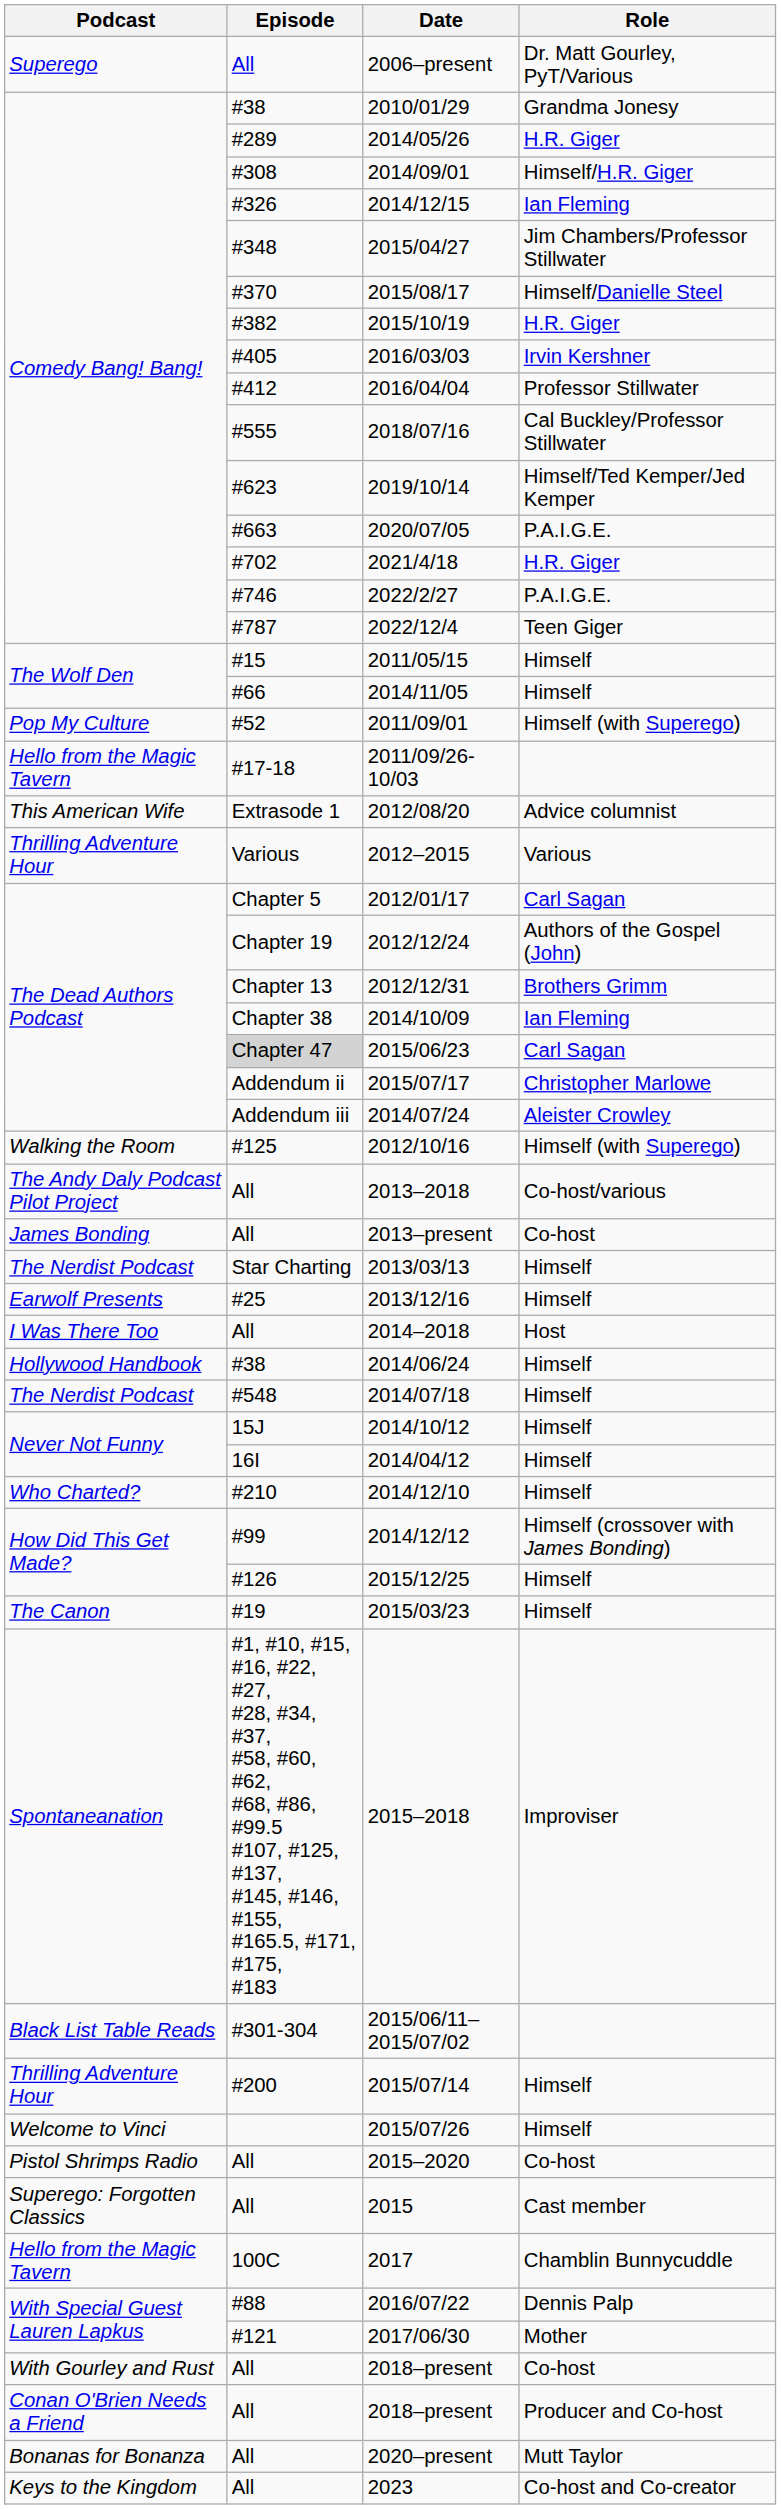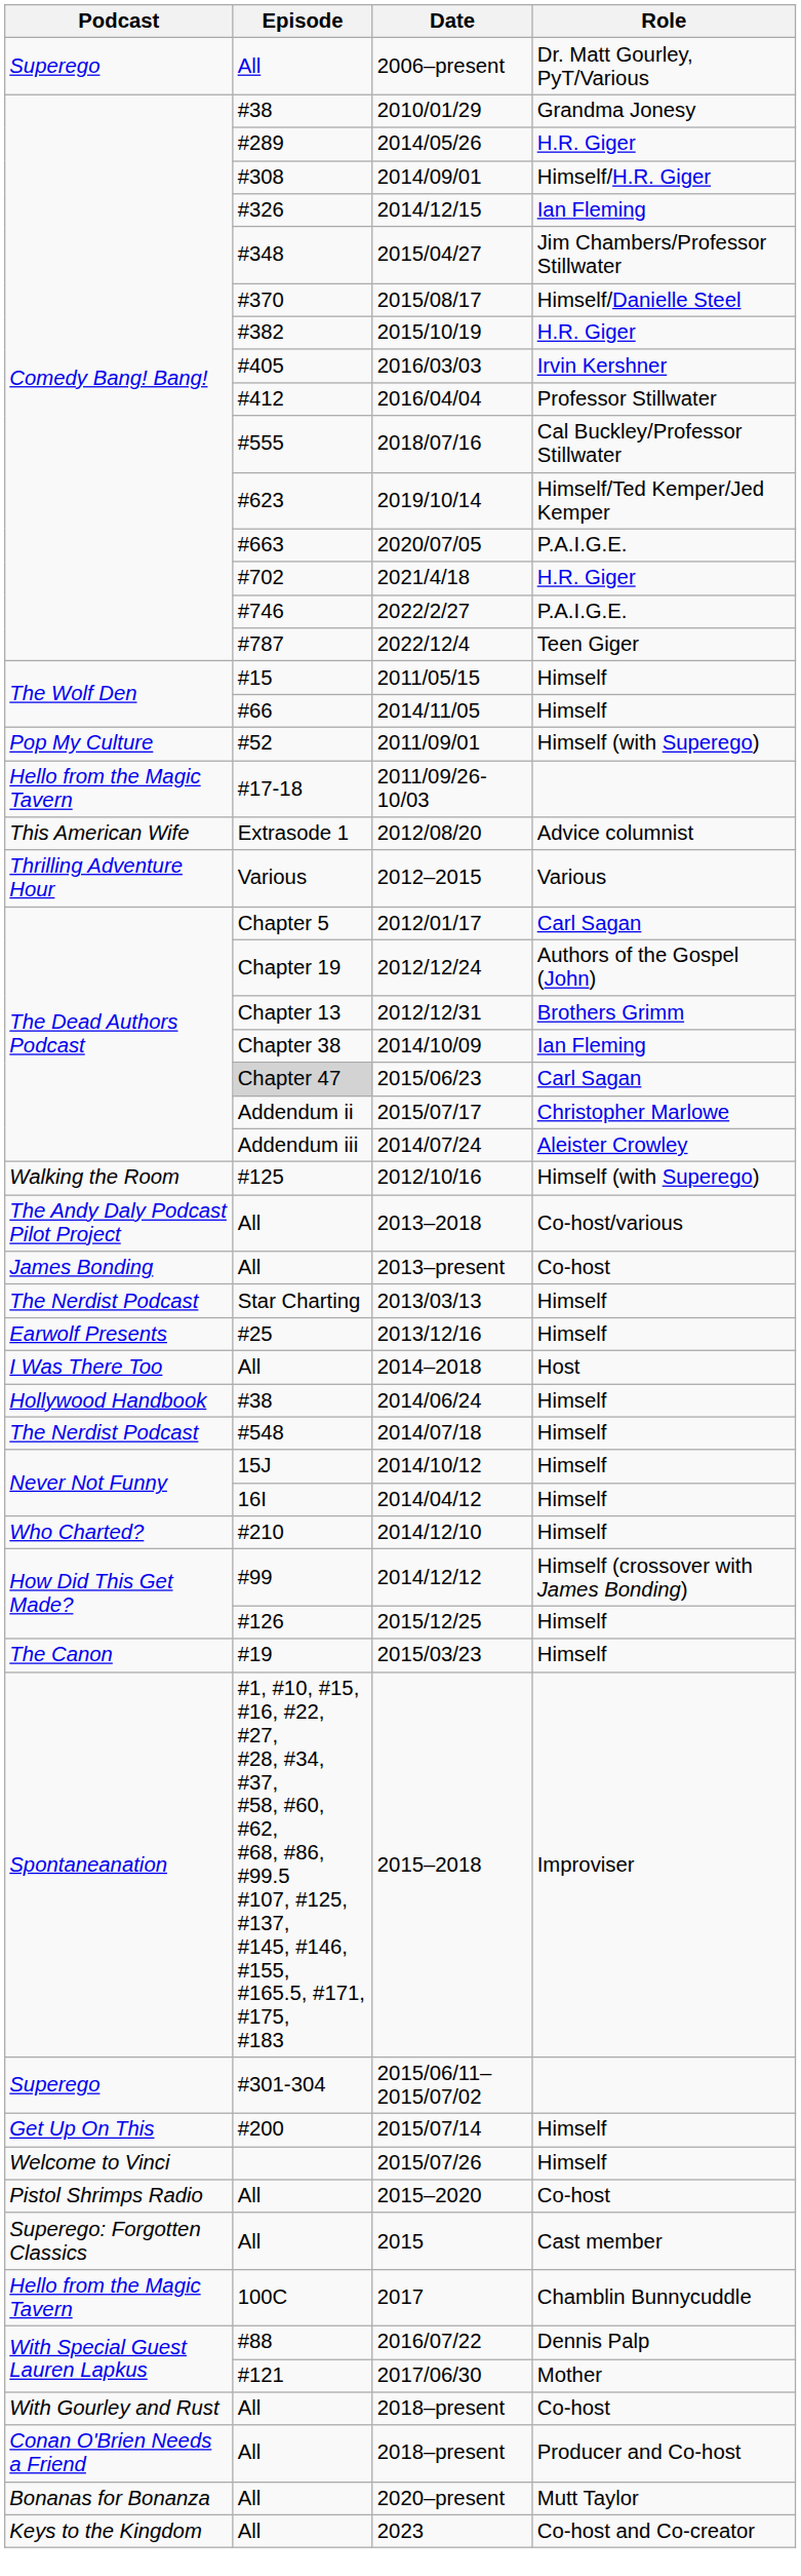 <table class="wikitable sortable">
 <tr>
 <th>Podcast</th>
 <th>Episode</th>
 <th>Date</th>
 <th>Role</th>
 </tr>
 <tr>
 <td><em><a href='#'>Superego</a></em></td>
 <td><a href='#'>All</a></td>
 <td>2006–present</td>
 <td>Dr. Matt Gourley, PyT/Various</td>
 </tr>
 <tr>
 <td rowspan="15"><em><a href='#'>Comedy Bang! Bang!</a></em></td>
 <td>#38</td>
 <td>2010/01/29</td>
 <td>Grandma Jonesy</td>
 </tr>
 <tr>
 <td>#289</td>
 <td>2014/05/26</td>
 <td><a href='#'>H.R. Giger</a></td>
 </tr>
 <tr>
 <td>#308</td>
 <td>2014/09/01</td>
 <td>Himself/<a href='#'>H.R. Giger</a></td>
 </tr>
 <tr>
 <td>#326</td>
 <td>2014/12/15</td>
 <td><a href='#'>Ian Fleming</a></td>
 </tr>
 <tr>
 <td>#348</td>
 <td>2015/04/27</td>
 <td>Jim Chambers/Professor Stillwater</td>
 </tr>
 <tr>
 <td>#370</td>
 <td>2015/08/17</td>
 <td>Himself/<a href='#'>Danielle Steel</a></td>
 </tr>
 <tr>
 <td>#382</td>
 <td>2015/10/19</td>
 <td><a href='#'>H.R. Giger</a></td>
 </tr>
 <tr>
 <td>#405</td>
 <td>2016/03/03</td>
 <td><a href='#'>Irvin Kershner</a></td>
 </tr>
 <tr>
 <td>#412</td>
 <td>2016/04/04</td>
 <td>Professor Stillwater</td>
 </tr>
 <tr>
 <td>#555</td>
 <td>2018/07/16</td>
 <td>Cal Buckley/Professor Stillwater</td>
 </tr>
 <tr>
 <td>#623</td>
 <td>2019/10/14</td>
 <td>Himself/Ted Kemper/Jed Kemper</td>
 </tr>
 <tr>
 <td>#663</td>
 <td>2020/07/05</td>
 <td>P.A.I.G.E.</td>
 </tr>
 <tr>
 <td>#702</td>
 <td>2021/4/18</td>
 <td><a href='#'>H.R. Giger</a></td>
 </tr>
 <tr>
 <td>#746</td>
 <td>2022/2/27</td>
 <td>P.A.I.G.E.</td>
 </tr>
 <tr>
 <td>#787</td>
 <td>2022/12/4</td>
 <td>Teen Giger</td>
 </tr>
 <tr>
 <td rowspan="2"><em><a href='#'>The Wolf Den</a></em></td>
 <td>#15</td>
 <td>2011/05/15</td>
 <td>Himself</td>
 </tr>
 <tr>
 <td>#66</td>
 <td>2014/11/05</td>
 <td>Himself</td>
 </tr>
 <tr>
 <td><em><a href='#'>Pop My Culture</a></em></td>
 <td>#52</td>
 <td>2011/09/01</td>
 <td>Himself (with <a href='#'>Superego</a>)</td>
 </tr>
 <tr>
 <td><em><a href='#'>Hello from the Magic Tavern</a></em></td>
 <td>#17-18</td>
 <td>2011/09/26-10/03</td>
 <td></td>
 </tr>
 <tr>
 <td><em>This American Wife</em></td>
 <td>Extrasode 1</td>
 <td>2012/08/20</td>
 <td>Advice columnist</td>
 </tr>
 <tr>
 <td><em><a href='#'>Thrilling Adventure Hour</a></em></td>
 <td>Various</td>
 <td>2012–2015</td>
 <td>Various</td>
 </tr>
 <tr>
 <td rowspan="7"><em><a href='#'>The Dead Authors Podcast</a></em></td>
 <td>Chapter 5</td>
 <td>2012/01/17</td>
 <td><a href='#'>Carl Sagan</a></td>
 </tr>
 <tr>
 <td>Chapter 19</td>
 <td>2012/12/24</td>
 <td>Authors of the Gospel (<a href='#'>John</a>)</td>
 </tr>
 <tr>
 <td>Chapter 13</td>
 <td>2012/12/31</td>
 <td><a href='#'>Brothers Grimm</a></td>
 </tr>
 <tr>
 <td>Chapter 38</td>
 <td>2014/10/09</td>
 <td><a href='#'>Ian Fleming</a></td>
 </tr>
 <tr>
 <td style="background: lightgrey;">Chapter 47</td>
 <td>2015/06/23</td>
 <td><a href='#'>Carl Sagan</a></td>
 </tr>
 <tr>
 <td>Addendum ii</td>
 <td>2015/07/17</td>
 <td><a href='#'>Christopher Marlowe</a></td>
 </tr>
 <tr>
 <td>Addendum iii</td>
 <td>2014/07/24</td>
 <td><a href='#'>Aleister Crowley</a></td>
 </tr>
 <tr>
 <td><em>Walking the Room</em></td>
 <td>#125</td>
 <td>2012/10/16</td>
 <td>Himself (with <a href='#'>Superego</a>)</td>
 </tr>
 <tr>
 <td><em><a href='#'>The Andy Daly Podcast Pilot Project</a></em></td>
 <td>All</td>
 <td>2013–2018</td>
 <td>Co-host/various</td>
 </tr>
 <tr>
 <td><em><a href='#'>James Bonding</a></em></td>
 <td>All</td>
 <td>2013–present</td>
 <td>Co-host</td>
 </tr>
 <tr>
 <td><em><a href='#'>The Nerdist Podcast</a></em></td>
 <td>Star Charting</td>
 <td>2013/03/13</td>
 <td>Himself</td>
 </tr>
 <tr>
 <td><em><a href='#'>Earwolf Presents</a></em></td>
 <td>#25</td>
 <td>2013/12/16</td>
 <td>Himself</td>
 </tr>
 <tr>
 <td><em><a href='#'>I Was There Too</a></em></td>
 <td>All</td>
 <td>2014–2018</td>
 <td>Host</td>
 </tr>
 <tr>
 <td><em><a href='#'>Hollywood Handbook</a></em></td>
 <td>#38</td>
 <td>2014/06/24</td>
 <td>Himself</td>
 </tr>
 <tr>
 <td><em><a href='#'>The Nerdist Podcast</a></em></td>
 <td>#548</td>
 <td>2014/07/18</td>
 <td>Himself</td>
 </tr>
 <tr>
 <td rowspan="2"><em><a href='#'>Never Not Funny</a></em></td>
 <td>15J</td>
 <td>2014/10/12</td>
 <td>Himself</td>
 </tr>
 <tr>
 <td>16I</td>
 <td>2014/04/12</td>
 <td>Himself</td>
 </tr>
 <tr>
 <td><em><a href='#'>Who Charted?</a></em></td>
 <td>#210</td>
 <td>2014/12/10</td>
 <td>Himself</td>
 </tr>
 <tr>
 <td rowspan="2"><em><a href='#'>How Did This Get Made?</a></em></td>
 <td>#99</td>
 <td>2014/12/12</td>
 <td>Himself (crossover with <em>James Bonding</em>)</td>
 </tr>
 <tr>
 <td>#126</td>
 <td>2015/12/25</td>
 <td>Himself</td>
 </tr>
 <tr>
 <td><em><a href='#'>The Canon</a></em></td>
 <td>#19</td>
 <td>2015/03/23</td>
 <td>Himself</td>
 </tr>
 <tr>
 <td><em><a href='#'>Spontaneanation</a></em></td>
 <td>#1, #10, #15,<br>#16, #22, #27,<br>#28, #34, #37,<br>#58, #60, #62,<br>#68, #86, #99.5<br>#107, #125, #137,<br>#145, #146, #155,<br>#165.5, #171, #175,<br>#183</td>
 <td>2015–2018</td>
 <td>Improviser</td>
 </tr>
 <tr>
-<td><em><a href='#'>Black List Table Reads</a></em></td>
+<td><em><a href='#'>Superego</a></em></td>
 <td>#301-304</td>
 <td>2015/06/11–2015/07/02</td>
 <td></td>
 </tr>
 <tr>
-<td><em><a href='#'>Thrilling Adventure Hour</a></em></td>
+<td><em><a href='#'>Get Up On This</a></em></td>
 <td>#200</td>
 <td>2015/07/14</td>
 <td>Himself</td>
 </tr>
 <tr>
 <td><em>Welcome to Vinci</em></td>
 <td></td>
 <td>2015/07/26</td>
 <td>Himself</td>
 </tr>
 <tr>
 <td><em>Pistol Shrimps Radio</em></td>
 <td>All</td>
 <td>2015–2020</td>
 <td>Co-host</td>
 </tr>
 <tr>
 <td><em>Superego: Forgotten Classics</em></td>
 <td>All</td>
 <td>2015</td>
 <td>Cast member</td>
 </tr>
 <tr>
 <td><em><a href='#'>Hello from the Magic Tavern</a></em></td>
 <td>100C</td>
 <td>2017</td>
 <td>Chamblin Bunnycuddle</td>
 </tr>
 <tr>
 <td rowspan="2"><em><a href='#'>With Special Guest Lauren Lapkus</a></em></td>
 <td>#88</td>
 <td>2016/07/22</td>
 <td>Dennis Palp</td>
 </tr>
 <tr>
 <td>#121</td>
 <td>2017/06/30</td>
 <td>Mother</td>
 </tr>
 <tr>
 <td><em>With Gourley and Rust</em></td>
 <td>All</td>
 <td>2018–present</td>
 <td>Co-host</td>
 </tr>
 <tr>
 <td><em><a href='#'>Conan O'Brien Needs a Friend</a></em></td>
 <td>All</td>
 <td>2018–present</td>
 <td>Producer and Co-host</td>
 </tr>
 <tr>
 <td><em>Bonanas for Bonanza</em></td>
 <td>All</td>
 <td>2020–present</td>
 <td>Mutt Taylor</td>
 </tr>
 <tr>
 <td><em>Keys to the Kingdom</em></td>
 <td>All</td>
 <td>2023</td>
 <td>Co-host and Co-creator</td>
 </tr>
 </table>
